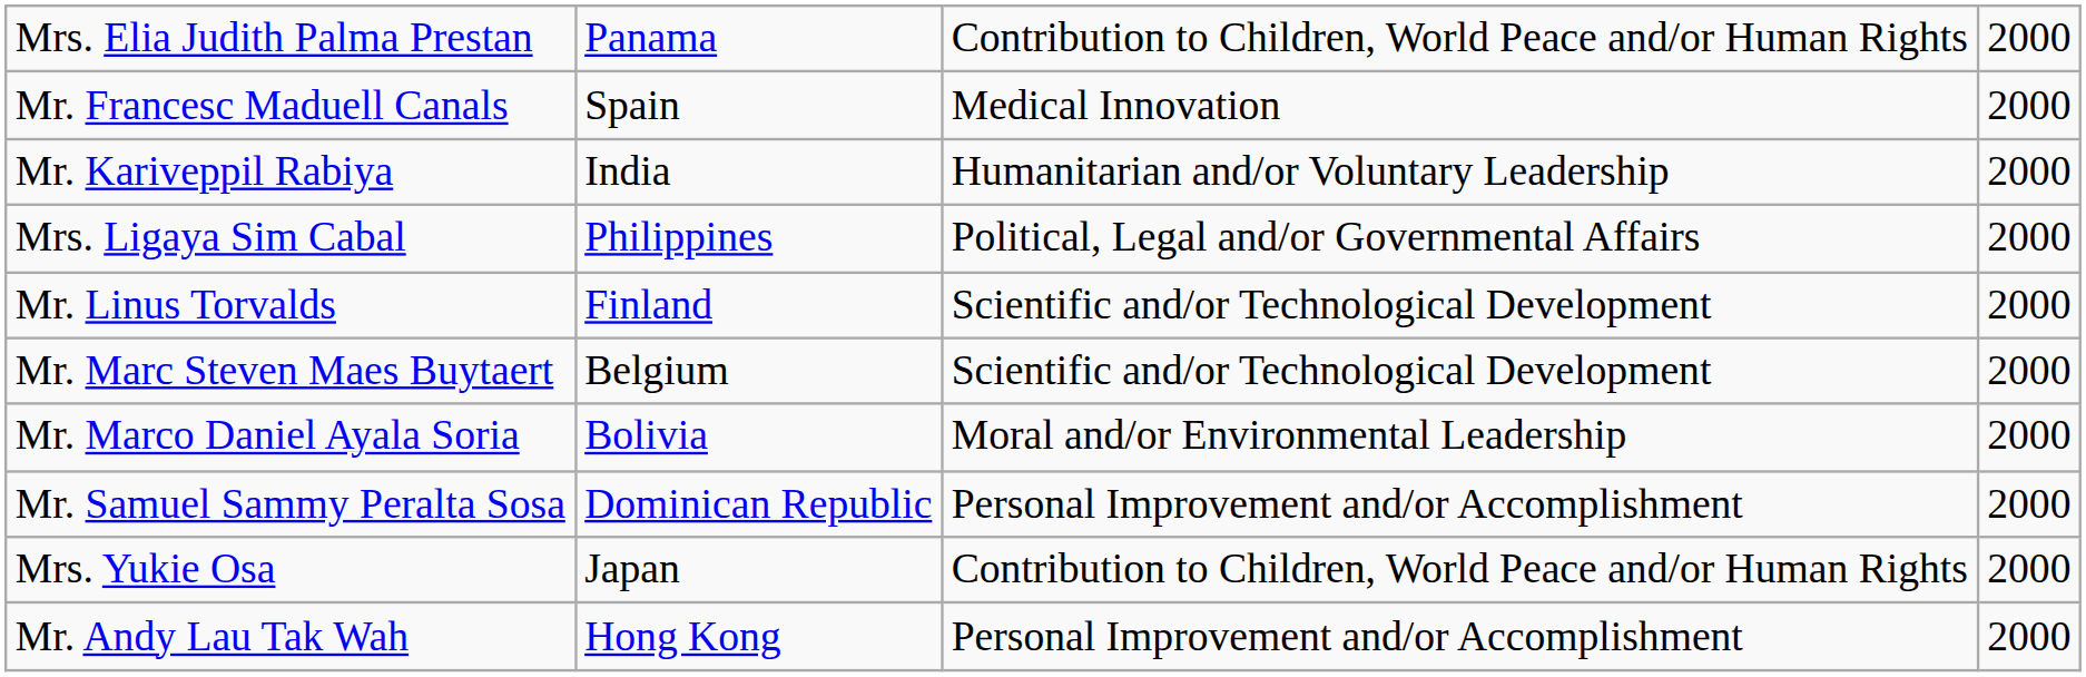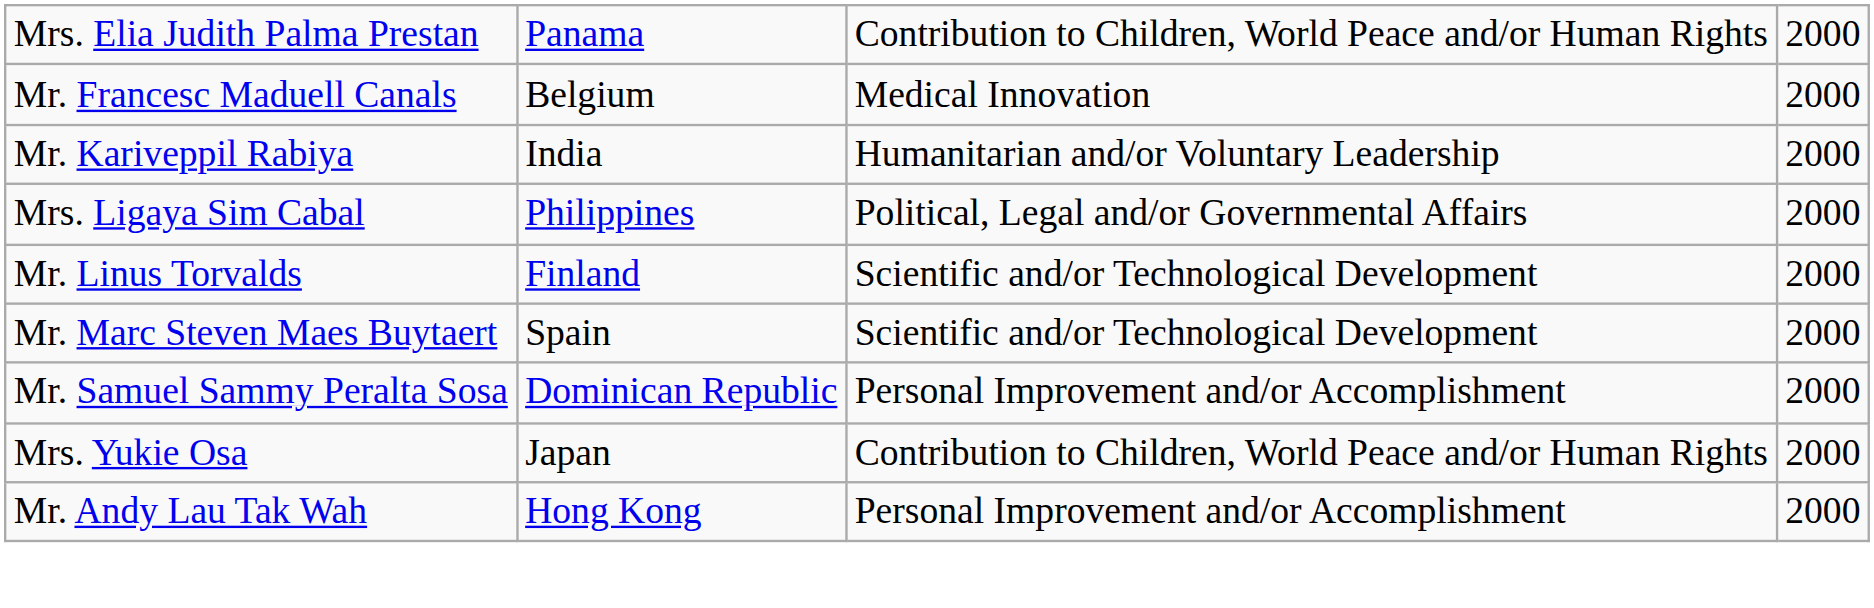 <table class="wikitable">
 <tr>
 <td>Mrs. <a href='#'>Elia Judith Palma Prestan</a></td>
 <td><a href='#'>Panama</a></td>
 <td>Contribution to Children, World Peace and/or Human Rights</td>
 <td style="text-align:right;">2000</td>
 </tr>
 <tr>
 <td>Mr. <a href='#'>Francesc Maduell Canals</a></td>
-<td>Spain</td>
+<td>Belgium</td>
 <td>Medical Innovation</td>
 <td style="text-align:right;">2000</td>
 </tr>
 <tr>
 <td>Mr. <a href='#'>Kariveppil Rabiya</a></td>
 <td>India</td>
 <td>Humanitarian and/or Voluntary Leadership</td>
 <td style="text-align:right;">2000</td>
 </tr>
 <tr>
 <td>Mrs. <a href='#'>Ligaya Sim Cabal</a></td>
 <td><a href='#'>Philippines</a></td>
 <td>Political, Legal and/or Governmental Affairs</td>
 <td style="text-align:right;">2000</td>
 </tr>
 <tr>
 <td>Mr. <a href='#'>Linus Torvalds</a></td>
 <td><a href='#'>Finland</a></td>
 <td>Scientific and/or Technological Development</td>
 <td style="text-align:right;">2000</td>
 </tr>
 <tr>
 <td>Mr. <a href='#'>Marc Steven Maes Buytaert</a></td>
-<td>Belgium</td>
+<td>Spain</td>
 <td>Scientific and/or Technological Development</td>
-<td style="text-align:right;">2000</td>
-</tr>
-<tr>
-<td>Mr. <a href='#'>Marco Daniel Ayala Soria</a></td>
-<td><a href='#'>Bolivia</a></td>
-<td>Moral and/or Environmental Leadership</td>
 <td style="text-align:right;">2000</td>
 </tr>
 <tr>
 <td>Mr. <a href='#'>Samuel Sammy Peralta Sosa</a></td>
 <td><a href='#'>Dominican Republic</a></td>
 <td>Personal Improvement and/or Accomplishment</td>
 <td style="text-align:right;">2000</td>
 </tr>
 <tr>
 <td>Mrs. <a href='#'>Yukie Osa</a></td>
 <td>Japan</td>
 <td>Contribution to Children, World Peace and/or Human Rights</td>
 <td style="text-align:right;">2000</td>
 </tr>
 <tr>
 <td>Mr. <a href='#'>Andy Lau Tak Wah</a></td>
 <td><a href='#'>Hong Kong</a></td>
 <td>Personal Improvement and/or Accomplishment</td>
 <td style="text-align:right;">2000</td>
 </tr>
 </table>
